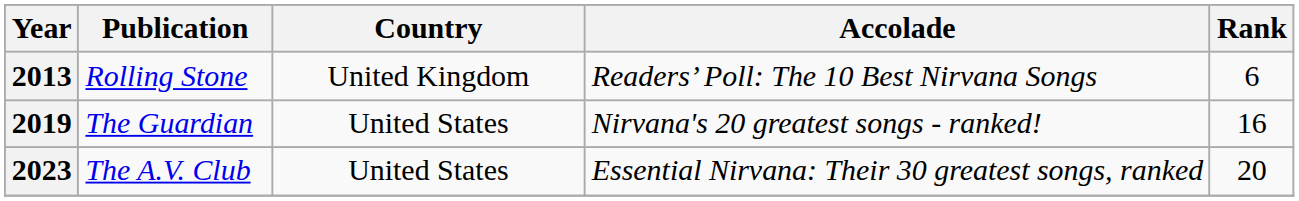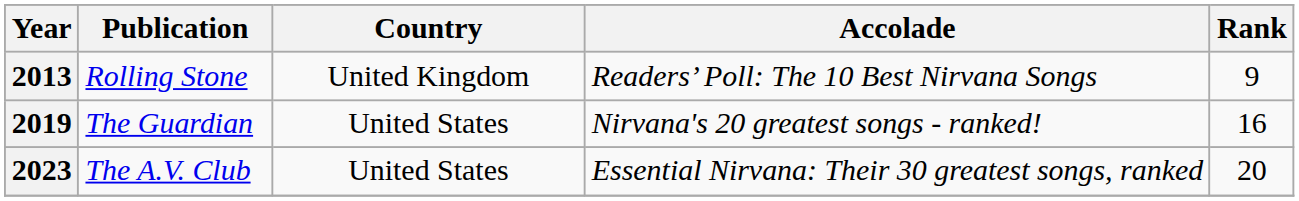 <table class="wikitable plainrowheaders" style="text-align:left;">
 <tr>
 <th scope="col">Year</th>
 <th scope="col" style="width:6em;">Publication</th>
 <th scope="col" style="width:10em;">Country</th>
 <th scope="col">Accolade</th>
 <th scope="col">Rank</th>
 </tr>
 <tr>
 <th scope="row">2013</th>
 <td><em><a href='#'>Rolling Stone</a></em></td>
 <td style="text-align:center;" row>United Kingdom</td>
 <td><em>Readers’ Poll: The 10 Best Nirvana Songs</em></td>
-<td style="text-align:center;">6</td>
+<td style="text-align:center;">9</td>
 </tr>
 <tr>
 <th scope="row">2019</th>
 <td><em><a href='#'>The Guardian</a></em></td>
 <td style="text-align:center;" row>United States</td>
 <td><em>Nirvana's 20 greatest songs - ranked!</em></td>
 <td style="text-align:center;">16</td>
 </tr>
 <tr>
 <th scope="row">2023</th>
 <td><em><a href='#'>The A.V. Club</a></em></td>
 <td style="text-align:center">United States</td>
 <td><em>Essential Nirvana: Their 30 greatest songs, ranked</td>
 <td style="text-align:center;">20</td>
 </tr>
 <tr>
 </tr>
 </table>
